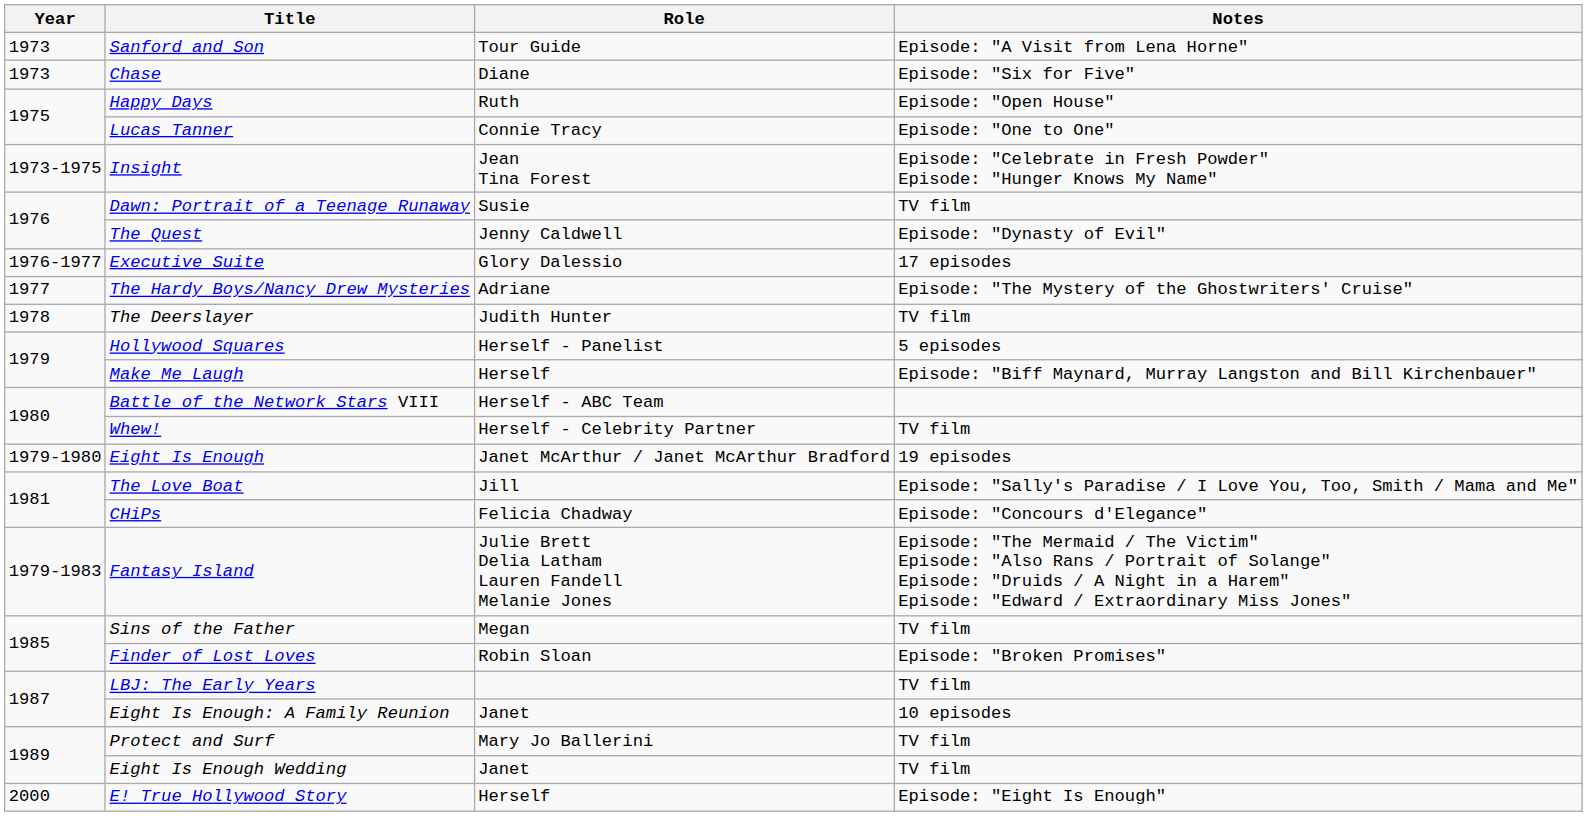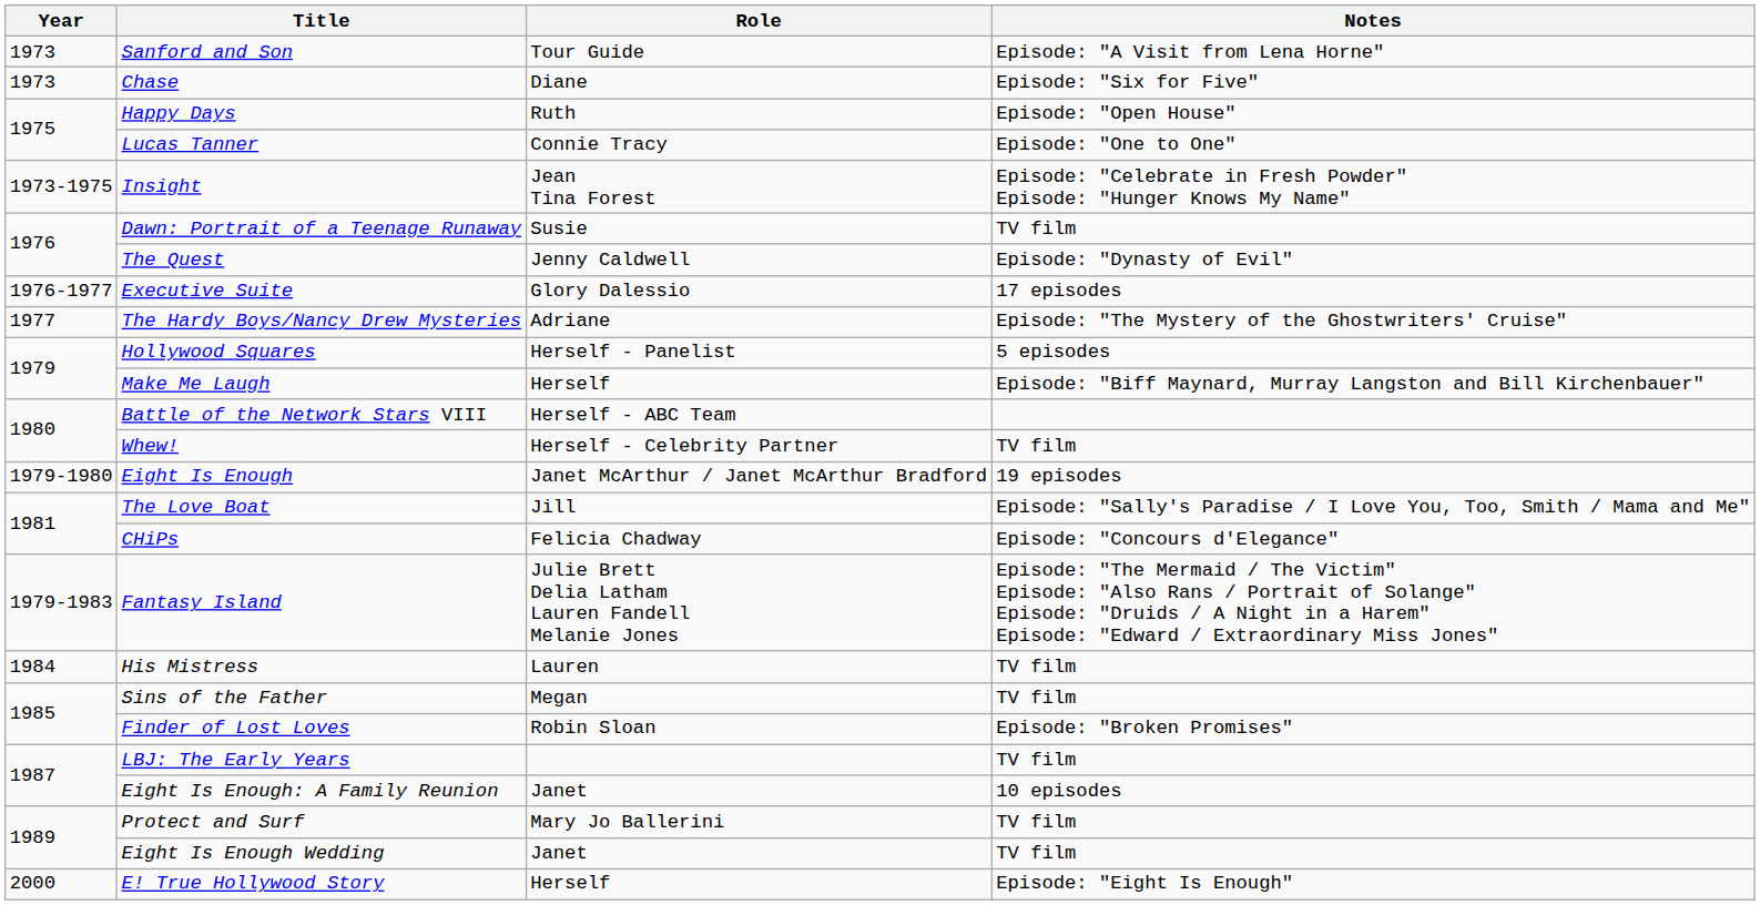 <table class="wikitable sortable">
 <tr>
 <th>Year</th>
 <th>Title</th>
 <th>Role</th>
 <th class="wikitable unsortable">Notes</th>
 </tr>
 <tr>
 <td>1973</td>
 <td><em><a href='#'>Sanford and Son</a></em></td>
 <td>Tour Guide</td>
 <td>Episode: "A Visit from Lena Horne"</td>
 </tr>
 <tr>
 <td>1973</td>
 <td><em><a href='#'>Chase</a></em></td>
 <td>Diane</td>
 <td>Episode: "Six for Five"</td>
 </tr>
 <tr>
 <td rowspan="2">1975</td>
 <td><em><a href='#'>Happy Days</a></em></td>
 <td>Ruth</td>
 <td>Episode: "Open House"</td>
 </tr>
 <tr>
 <td><em><a href='#'>Lucas Tanner</a></em></td>
 <td>Connie Tracy</td>
 <td>Episode: "One to One"</td>
 </tr>
 <tr>
 <td>1973-1975</td>
 <td><em><a href='#'>Insight</a></em></td>
 <td>Jean<br>Tina Forest</td>
 <td>Episode: "Celebrate in Fresh Powder"<br>Episode: "Hunger Knows My Name"</td>
 </tr>
 <tr>
 <td rowspan="2">1976</td>
 <td><em><a href='#'>Dawn: Portrait of a Teenage Runaway</a></em></td>
 <td>Susie</td>
 <td>TV film</td>
 </tr>
 <tr>
 <td><em><a href='#'>The Quest</a></em></td>
 <td>Jenny Caldwell</td>
 <td>Episode: "Dynasty of Evil"</td>
 </tr>
 <tr>
 <td>1976-1977</td>
 <td><em><a href='#'>Executive Suite</a></em></td>
 <td>Glory Dalessio</td>
 <td>17 episodes</td>
 </tr>
 <tr>
 <td>1977</td>
 <td><em><a href='#'>The Hardy Boys/Nancy Drew Mysteries</a></em></td>
 <td>Adriane</td>
 <td>Episode: "The Mystery of the Ghostwriters' Cruise"</td>
 </tr>
 <tr>
-<td>1978</td>
-<td><em>The Deerslayer</em></td>
-<td>Judith Hunter</td>
-<td>TV film</td>
-</tr>
-<tr>
 <td rowspan="2">1979</td>
 <td><em><a href='#'>Hollywood Squares</a></em></td>
 <td>Herself - Panelist</td>
 <td>5 episodes</td>
 </tr>
 <tr>
 <td><em><a href='#'>Make Me Laugh</a></em></td>
 <td>Herself</td>
 <td>Episode: "Biff Maynard, Murray Langston and Bill Kirchenbauer"</td>
 </tr>
 <tr>
 <td rowspan="2">1980</td>
 <td><em><a href='#'>Battle of the Network Stars</a></em> VIII</td>
 <td>Herself - ABC Team</td>
 <td></td>
 </tr>
 <tr>
 <td><em><a href='#'>Whew!</a></em></td>
 <td>Herself - Celebrity Partner</td>
 <td>TV film</td>
 </tr>
 <tr>
 <td>1979-1980</td>
 <td><em><a href='#'>Eight Is Enough</a></em></td>
 <td>Janet McArthur / Janet McArthur Bradford</td>
 <td>19 episodes</td>
 </tr>
 <tr>
 <td rowspan="2">1981</td>
 <td><em><a href='#'>The Love Boat</a></em></td>
 <td>Jill</td>
 <td>Episode: "Sally's Paradise / I Love You, Too, Smith / Mama and Me"</td>
 </tr>
 <tr>
 <td><em><a href='#'>CHiPs</a></em></td>
 <td>Felicia Chadway</td>
 <td>Episode: "Concours d'Elegance"</td>
 </tr>
 <tr>
 <td>1979-1983</td>
 <td><em><a href='#'>Fantasy Island</a></em></td>
 <td>Julie Brett<br>Delia Latham<br>Lauren Fandell<br>Melanie Jones</td>
 <td>Episode: "The Mermaid / The Victim"<br>Episode: "Also Rans / Portrait of Solange"<br>Episode: "Druids / A Night in a Harem"<br>Episode: "Edward / Extraordinary Miss Jones"</td>
 </tr>
 <tr>
+<td>1984</td>
+<td><em>His Mistress</em></td>
+<td>Lauren</td>
+<td>TV film</td>
+</tr>
+<tr>
 <td rowspan="2">1985</td>
 <td><em>Sins of the Father</em></td>
 <td>Megan</td>
 <td>TV film</td>
 </tr>
 <tr>
 <td><em><a href='#'>Finder of Lost Loves</a></em></td>
 <td>Robin Sloan</td>
 <td>Episode: "Broken Promises"</td>
 </tr>
 <tr>
 <td rowspan="2">1987</td>
 <td><em><a href='#'>LBJ: The Early Years</a></em></td>
 <td></td>
 <td>TV film</td>
 </tr>
 <tr>
 <td><em>Eight Is Enough: A Family Reunion</em></td>
 <td>Janet</td>
 <td>10 episodes</td>
 </tr>
 <tr>
 <td rowspan="2">1989</td>
 <td><em>Protect and Surf</em></td>
 <td>Mary Jo Ballerini</td>
 <td>TV film</td>
 </tr>
 <tr>
 <td><em>Eight Is Enough Wedding</em></td>
 <td>Janet</td>
 <td>TV film</td>
 </tr>
 <tr>
 <td>2000</td>
 <td><em><a href='#'>E! True Hollywood Story</a></em></td>
 <td>Herself</td>
 <td>Episode: "Eight Is Enough"</td>
 </tr>
 </table>
